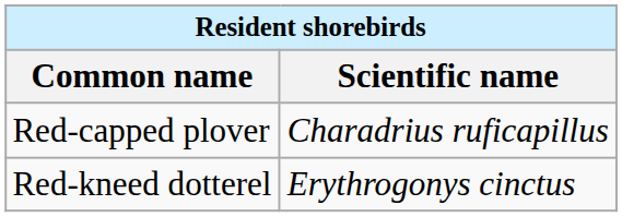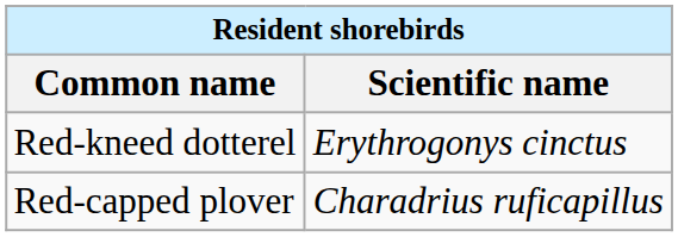 <table class="wikitable" style="float: right;" border="1">
 <tr>
 <td colspan=2 style="font-size:80%; background:#cef; text-align:center;"><strong>Resident shorebirds</strong></td>
 </tr>
 <tr>
 <th>Common name</th>
 <th>Scientific name</th>
 </tr>
 <tr>
+<td>Red-kneed dotterel</td>
+<td><em>Erythrogonys cinctus</em></td>
+</tr>
+<tr>
 <td>Red-capped plover</td>
 <td><em>Charadrius ruficapillus</em></td>
 </tr>
-<tr>
-<td>Red-kneed dotterel</td>
-<td><em>Erythrogonys cinctus</em></td>
-</tr>
 </table>
